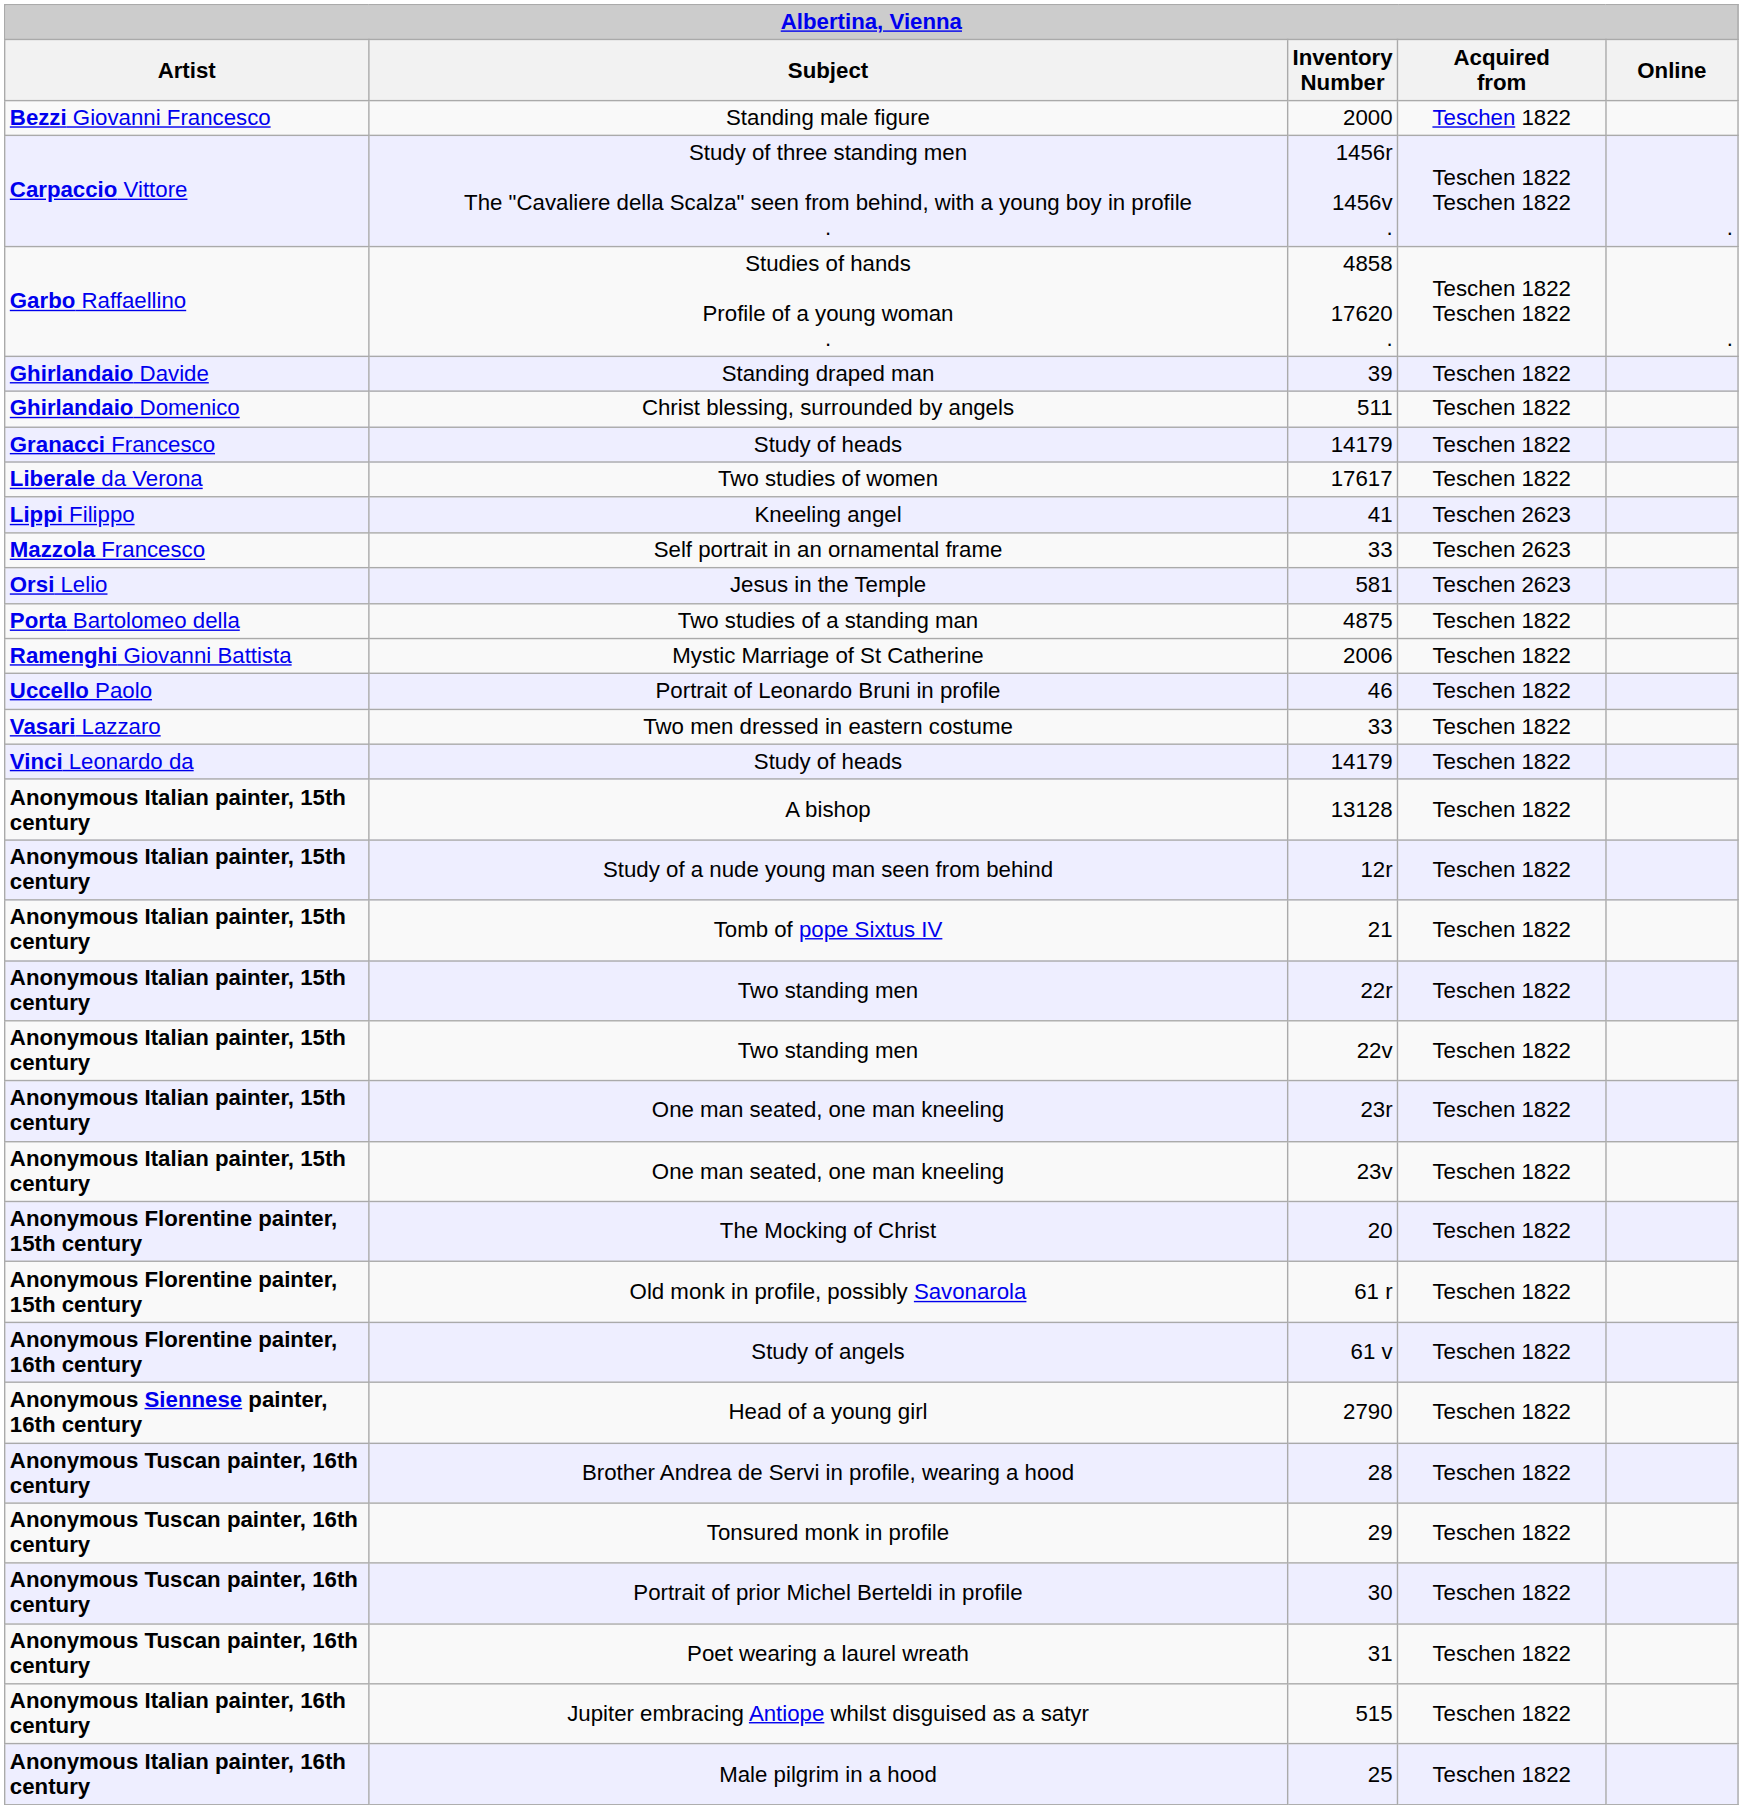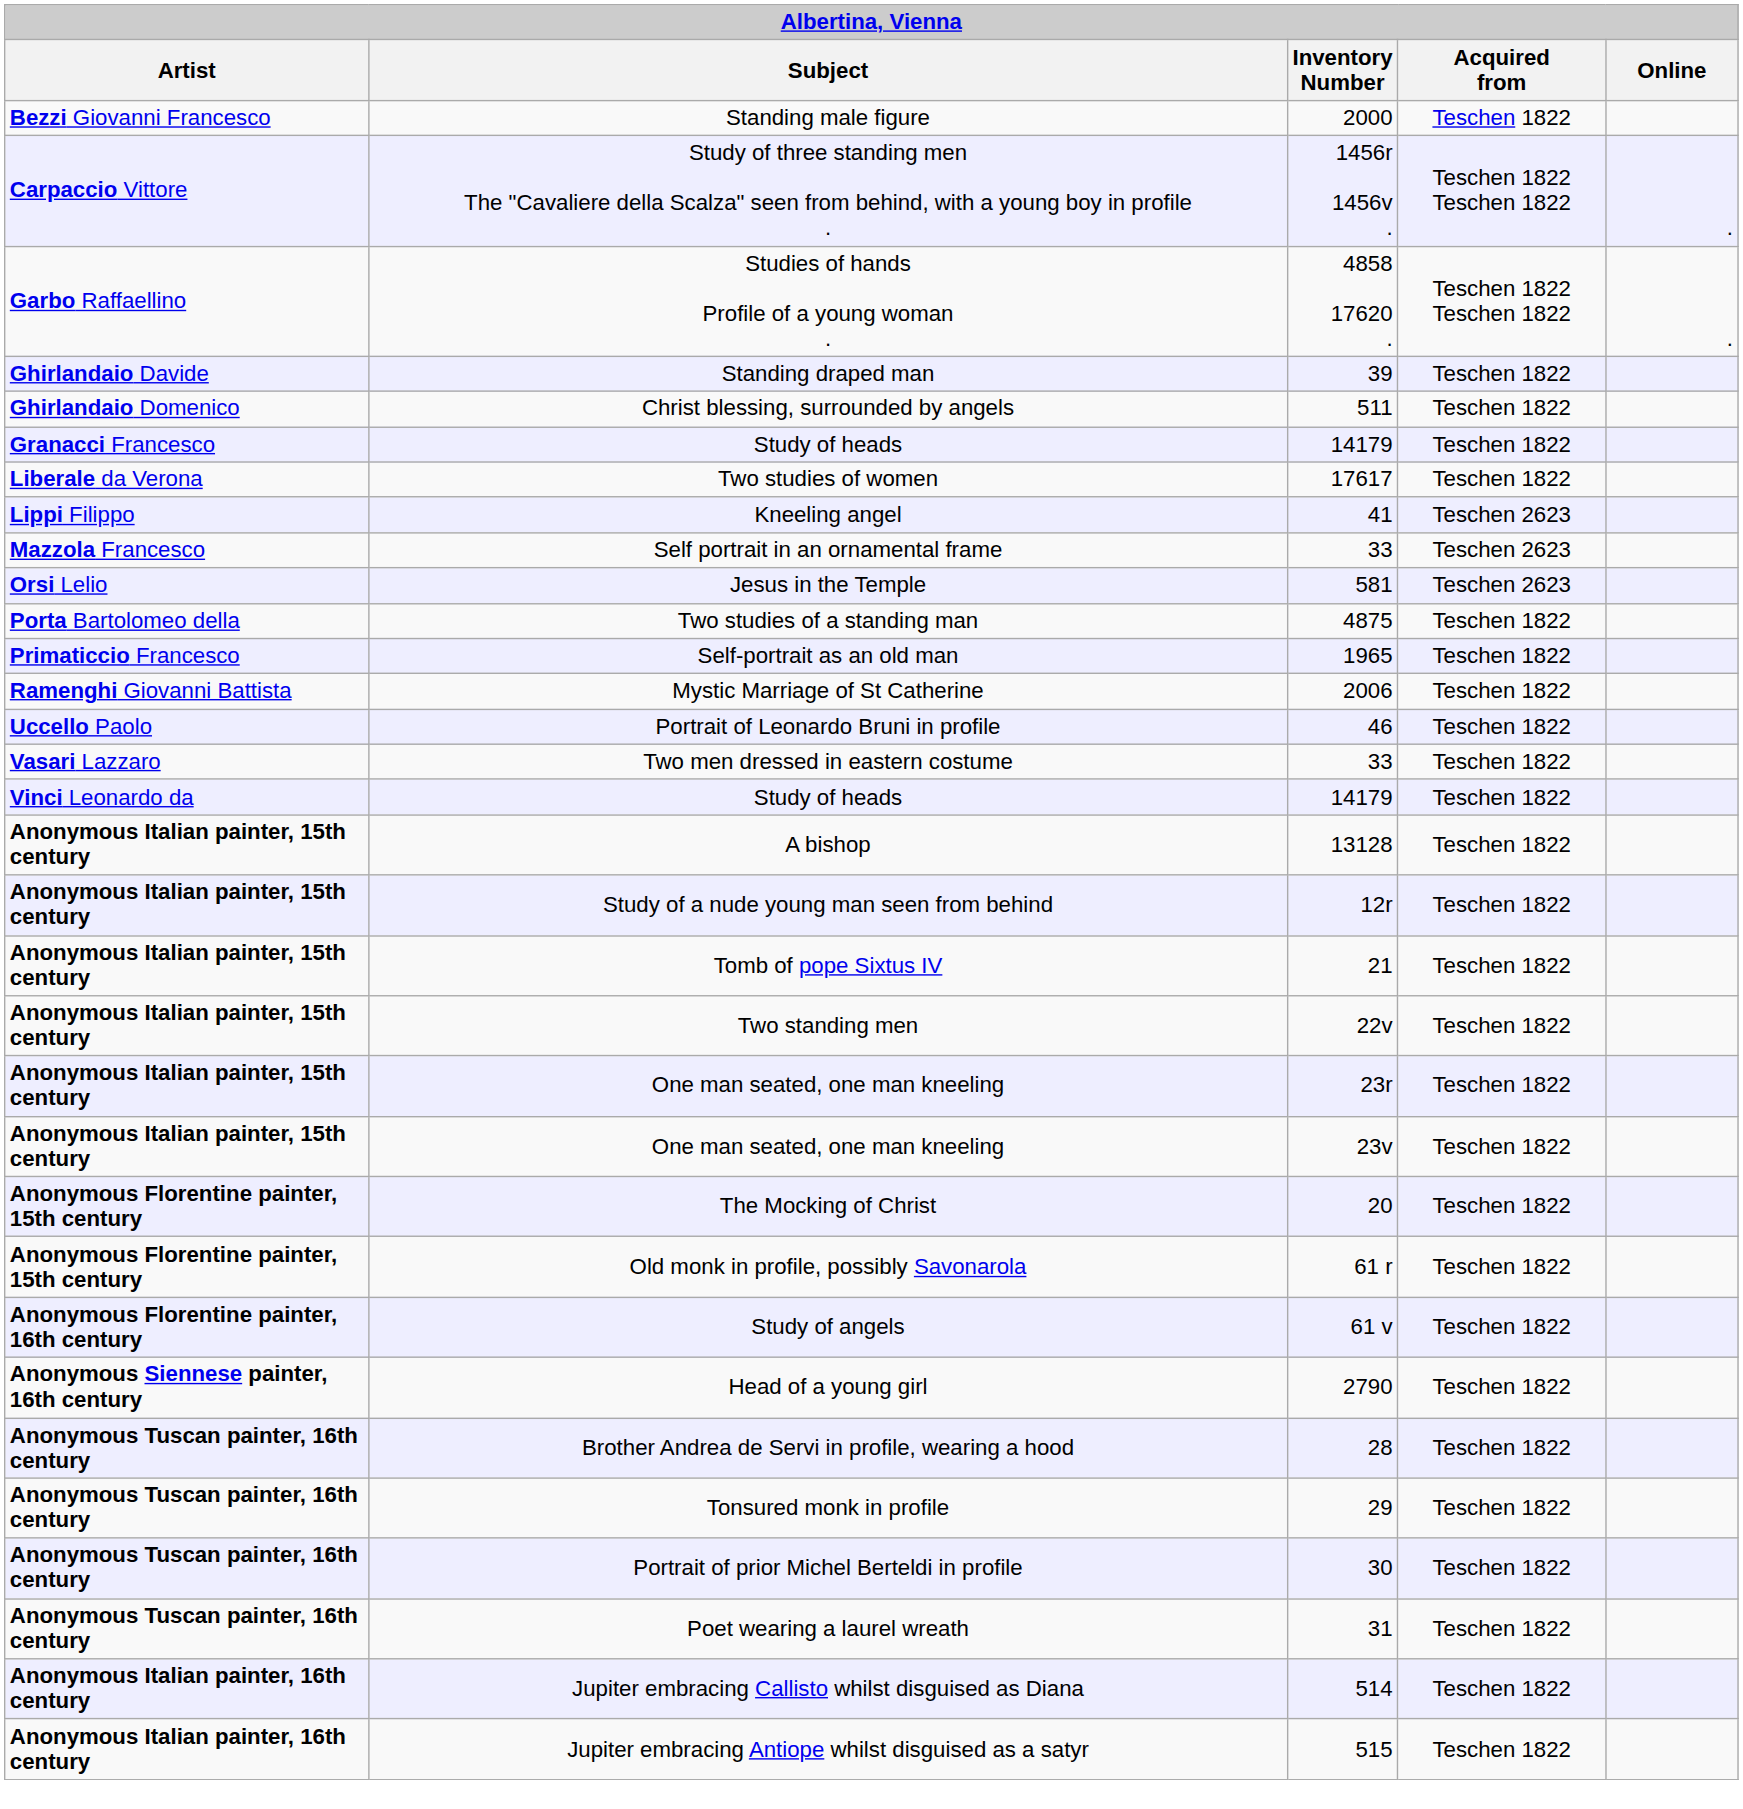 <table class="wikitable">
 <tr>
 <td colspan="5" align="center" bgcolor="#CCCCCC"><strong><a href='#'>Albertina, Vienna</a></strong></td>
 </tr>
 <tr>
 <th width="21%">Artist</th>
 <th width="53%">Subject</th>
 <th width="6%">Inventory<br>Number</th>
 <th width="12%">Acquired<br>from</th>
 <th>Online</th>
 </tr>
 <tr>
 <td align="left"><a href='#'><strong>Bezzi</strong> Giovanni Francesco</a></td>
 <td align="center">Standing male figure</td>
 <td align="right">2000</td>
 <td align="center"><a href='#'>Teschen</a> 1822</td>
 <td align="right"></td>
 </tr>
 <tr bgcolor="#EEEEFF">
 <td align="left"><a href='#'><strong>Carpaccio</strong> Vittore</a></td>
 <td align="center">Study of three standing men<br><br>The   "Cavaliere della Scalza" seen from behind, with a young boy in profile <br>.</td>
 <td align="right">1456r<br><br>1456v<br>.</td>
 <td align="center">Teschen 1822<br>Teschen 1822</td>
 <td align="right"><br><br><br>.</td>
 </tr>
 <tr>
 <td align="left"><a href='#'><strong>Garbo</strong> Raffaellino</a></td>
 <td align="center">Studies of hands<br><br>Profile of a young woman<br>.</td>
 <td align="right">4858<br><br>17620<br>.</td>
 <td align="center">Teschen 1822<br>Teschen 1822</td>
 <td align="right"><br><br><br>.</td>
 </tr>
 <tr bgcolor="#EEEEFF">
 <td align="left"><a href='#'><strong>Ghirlandaio</strong> Davide</a></td>
 <td align="center">Standing draped man</td>
 <td align="right">39</td>
 <td align="center">Teschen 1822</td>
 <td align="right"></td>
 </tr>
 <tr>
 <td align="left"><a href='#'><strong>Ghirlandaio</strong> Domenico</a></td>
 <td align="center">Christ blessing, surrounded by angels</td>
 <td align="right">511</td>
 <td align="center">Teschen 1822</td>
 <td align="right"></td>
 </tr>
 <tr bgcolor="#EEEEFF">
 <td align="left"><a href='#'><strong>Granacci</strong> Francesco</a></td>
 <td align="center">Study of heads</td>
 <td align="right">14179</td>
 <td align="center">Teschen 1822</td>
 <td align="right"></td>
 </tr>
 <tr>
 <td align="left"><a href='#'><strong>Liberale</strong> da Verona</a></td>
 <td align="center">Two studies of women</td>
 <td align="right">17617</td>
 <td align="center">Teschen 1822</td>
 <td align="right"></td>
 </tr>
 <tr bgcolor="#EEEEFF">
 <td align="left"><a href='#'><strong>Lippi</strong> Filippo</a></td>
 <td align="center">Kneeling angel</td>
 <td align="right">41</td>
 <td align="center">Teschen 2623</td>
 <td align="right"></td>
 </tr>
 <tr>
 <td align="left"><a href='#'><strong>Mazzola</strong> Francesco</a></td>
 <td align="center">Self portrait in an ornamental frame</td>
 <td align="right">33</td>
 <td align="center">Teschen 2623</td>
 <td align="right"></td>
 </tr>
 <tr bgcolor="#EEEEFF">
 <td align="left"><a href='#'><strong>Orsi</strong> Lelio</a></td>
 <td align="center">Jesus in the Temple</td>
 <td align="right">581</td>
 <td align="center">Teschen 2623</td>
 <td align="right"></td>
 </tr>
 <tr>
 <td align="left"><a href='#'><strong>Porta</strong> Bartolomeo della</a></td>
 <td align="center">Two studies of a standing man</td>
 <td align="right">4875</td>
 <td align="center">Teschen 1822</td>
 <td align="right"></td>
 </tr>
+<tr bgcolor="#EEEEFF">
+<td align="left"><a href='#'><strong>Primaticcio</strong> Francesco</a></td>
+<td align="center">Self-portrait as an old man</td>
+<td align="right">1965</td>
+<td align="center">Teschen 1822</td>
+<td align="right"></td>
+</tr>
 <tr>
 <td align="left"><a href='#'><strong>Ramenghi</strong> Giovanni Battista</a></td>
 <td align="center">Mystic Marriage of St Catherine</td>
 <td align="right">2006</td>
 <td align="center">Teschen 1822</td>
 <td align="right"></td>
 </tr>
 <tr bgcolor="#EEEEFF">
 <td align="left"><a href='#'><strong>Uccello</strong> Paolo</a></td>
 <td align="center">Portrait of Leonardo Bruni in profile</td>
 <td align="right">46</td>
 <td align="center">Teschen 1822</td>
 <td align="right"></td>
 </tr>
 <tr>
 <td align="left"><a href='#'><strong>Vasari</strong> Lazzaro</a></td>
 <td align="center">Two men dressed in eastern costume</td>
 <td align="right">33</td>
 <td align="center">Teschen 1822</td>
 <td align="right"></td>
 </tr>
 <tr bgcolor="#EEEEFF">
 <td align="left"><a href='#'><strong>Vinci</strong> Leonardo da</a></td>
 <td align="center">Study of heads</td>
 <td align="right">14179</td>
 <td align="center">Teschen 1822</td>
 <td align="right"></td>
 </tr>
 <tr>
 <td align="left"><strong>Anonymous Italian painter, 15th century</strong></td>
 <td align="center">A bishop</td>
 <td align="right">13128</td>
 <td align="center">Teschen 1822</td>
 <td align="right"></td>
 </tr>
 <tr bgcolor="#EEEEFF">
 <td align="left"><strong>Anonymous Italian painter, 15th century</strong></td>
 <td align="center">Study of a nude young man seen from behind</td>
 <td align="right">12r</td>
 <td align="center">Teschen 1822</td>
 <td align="right"></td>
 </tr>
 <tr>
 <td align="left"><strong>Anonymous Italian painter, 15th century</strong></td>
 <td align="center">Tomb of <a href='#'>pope Sixtus IV</a></td>
 <td align="right">21</td>
-<td align="center">Teschen 1822</td>
-<td align="right"></td>
-</tr>
-<tr bgcolor="#EEEEFF">
-<td align="left"><strong>Anonymous Italian painter, 15th century</strong></td>
-<td align="center">Two standing men</td>
-<td align="right">22r</td>
 <td align="center">Teschen 1822</td>
 <td align="right"></td>
 </tr>
 <tr>
 <td align="left"><strong>Anonymous Italian painter, 15th century</strong></td>
 <td align="center">Two standing men</td>
 <td align="right">22v</td>
 <td align="center">Teschen 1822</td>
 <td align="right"></td>
 </tr>
 <tr bgcolor="#EEEEFF">
 <td align="left"><strong>Anonymous Italian painter, 15th century</strong></td>
 <td align="center">One man seated, one man kneeling</td>
 <td align="right">23r</td>
 <td align="center">Teschen 1822</td>
 <td align="right"></td>
 </tr>
 <tr>
 <td align="left"><strong>Anonymous Italian painter, 15th century</strong></td>
 <td align="center">One man seated, one man kneeling</td>
 <td align="right">23v</td>
 <td align="center">Teschen 1822</td>
 <td align="right"></td>
 </tr>
 <tr bgcolor="#EEEEFF">
 <td align="left"><strong>Anonymous Florentine painter, 15th century</strong></td>
 <td align="center">The Mocking of Christ</td>
 <td align="right">20</td>
 <td align="center">Teschen 1822</td>
 <td align="right"></td>
 </tr>
 <tr>
 <td align="left"><strong>Anonymous Florentine painter, 15th century</strong></td>
 <td align="center">Old monk in profile, possibly <a href='#'>Savonarola</a></td>
 <td align="right">61 r</td>
 <td align="center">Teschen 1822</td>
 <td align="right"></td>
 </tr>
 <tr bgcolor="#EEEEFF">
 <td align="left"><strong>Anonymous Florentine painter, 16th century</strong></td>
 <td align="center">Study of angels</td>
 <td align="right">61 v</td>
 <td align="center">Teschen 1822</td>
 <td align="right"></td>
 </tr>
 <tr>
 <td align="left"><strong>Anonymous <a href='#'>Siennese</a> painter, 16th century</strong></td>
 <td align="center">Head of a young girl</td>
 <td align="right">2790</td>
 <td align="center">Teschen 1822</td>
 <td align="right"></td>
 </tr>
 <tr bgcolor="#EEEEFF">
 <td align="left"><strong>Anonymous Tuscan painter, 16th century</strong></td>
 <td align="center">Brother  Andrea de Servi in profile, wearing a hood</td>
 <td align="right">28</td>
 <td align="center">Teschen 1822</td>
 <td align="right"></td>
 </tr>
 <tr>
 <td align="left"><strong>Anonymous Tuscan painter, 16th century</strong></td>
 <td align="center">Tonsured monk in profile</td>
 <td align="right">29</td>
 <td align="center">Teschen 1822</td>
 <td align="right"></td>
 </tr>
 <tr bgcolor="#EEEEFF">
 <td align="left"><strong>Anonymous Tuscan painter, 16th century</strong></td>
 <td align="center">Portrait of prior Michel Berteldi in profile</td>
 <td align="right">30</td>
 <td align="center">Teschen 1822</td>
 <td align="right"></td>
 </tr>
 <tr>
 <td align="left"><strong>Anonymous Tuscan painter, 16th century</strong></td>
 <td align="center">Poet wearing a laurel wreath</td>
 <td align="right">31</td>
 <td align="center">Teschen 1822</td>
 <td align="right"></td>
 </tr>
+<tr bgcolor="#EEEEFF">
+<td align="left"><strong>Anonymous Italian painter, 16th century</strong></td>
+<td align="center">Jupiter embracing <a href='#'>Callisto</a> whilst disguised as Diana</td>
+<td align="right">514</td>
+<td align="center">Teschen 1822</td>
+<td align="right"></td>
+</tr>
 <tr>
 <td align="left"><strong>Anonymous Italian painter, 16th century</strong></td>
 <td align="center">Jupiter embracing <a href='#'>Antiope</a> whilst disguised as a satyr</td>
 <td align="right">515</td>
 <td align="center">Teschen 1822</td>
 <td align="right"></td>
 </tr>
-<tr bgcolor="#EEEEFF">
-<td align="left"><strong>Anonymous Italian painter, 16th century</strong></td>
-<td align="center">Male pilgrim in a hood</td>
-<td align="right">25</td>
-<td align="center">Teschen 1822</td>
-<td align="right"></td>
-</tr>
 </table>
